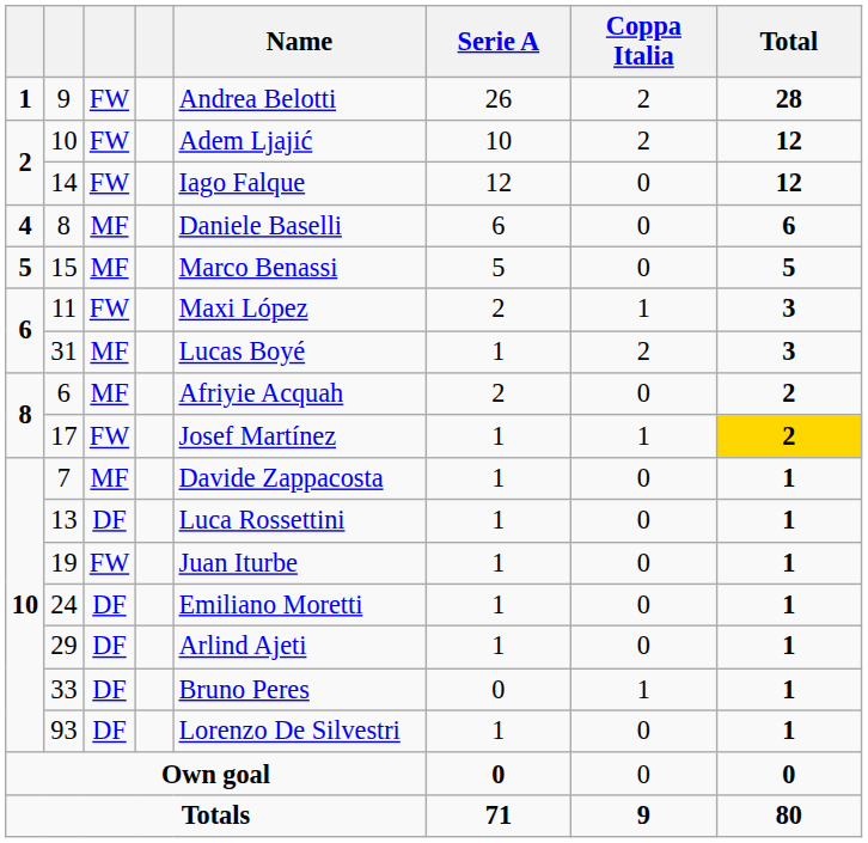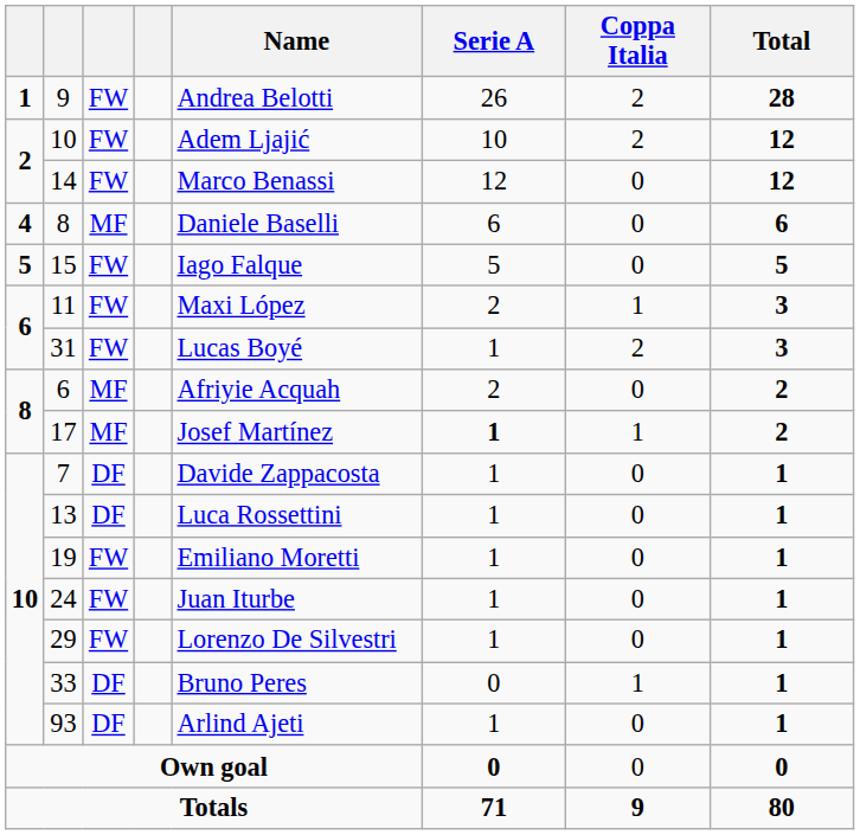 <table class="wikitable" style="text-align:center">
 <tr>
 <th width=15></th>
 <th width=15></th>
 <th width=15></th>
 <th width=15></th>
 <th width=145>Name</th>
 <th width=80><a href='#'>Serie A</a></th>
 <th width=80><a href='#'>Coppa Italia</a></th>
 <th width=80>Total</th>
 </tr>
 <tr>
 <td><strong>1</strong></td>
 <td>9</td>
 <td><a href='#'>FW</a></td>
 <td></td>
 <td align=left><a href='#'>Andrea Belotti</a></td>
 <td>26</td>
 <td>2</td>
 <td><strong>28</strong></td>
 </tr>
 <tr>
 <td rowspan=2><strong>2</strong></td>
 <td>10</td>
 <td><a href='#'>FW</a></td>
 <td></td>
 <td align=left><a href='#'>Adem Ljajić</a></td>
 <td>10</td>
 <td>2</td>
 <td><strong>12</strong></td>
 </tr>
 <tr>
 <td>14</td>
 <td><a href='#'>FW</a></td>
 <td></td>
-<td align=left><a href='#'>Iago Falque</a></td>
+<td align=left><a href='#'>Marco Benassi</a></td>
 <td>12</td>
 <td>0</td>
 <td><strong>12</strong></td>
 </tr>
 <tr>
 <td><strong>4</strong></td>
 <td>8</td>
 <td><a href='#'>MF</a></td>
 <td></td>
 <td align=left><a href='#'>Daniele Baselli</a></td>
 <td>6</td>
 <td>0</td>
 <td><strong>6</strong></td>
 </tr>
 <tr>
 <td><strong>5</strong></td>
 <td>15</td>
-<td><a href='#'>MF</a></td>
+<td><a href='#'>FW</a></td>
 <td></td>
-<td align=left><a href='#'>Marco Benassi</a></td>
+<td align=left><a href='#'>Iago Falque</a></td>
 <td>5</td>
 <td>0</td>
 <td><strong>5</strong></td>
 </tr>
 <tr>
 <td rowspan=2><strong>6</strong></td>
 <td>11</td>
 <td><a href='#'>FW</a></td>
 <td></td>
 <td align=left><a href='#'>Maxi López</a></td>
 <td>2</td>
 <td>1</td>
 <td><strong>3</strong></td>
 </tr>
 <tr>
 <td>31</td>
-<td><a href='#'>MF</a></td>
+<td><a href='#'>FW</a></td>
 <td></td>
 <td align=left><a href='#'>Lucas Boyé</a></td>
 <td>1</td>
 <td>2</td>
 <td><strong>3</strong></td>
 </tr>
 <tr>
 <td rowspan=2><strong>8</strong></td>
 <td>6</td>
 <td><a href='#'>MF</a></td>
 <td></td>
 <td align=left><a href='#'>Afriyie Acquah</a></td>
 <td>2</td>
 <td>0</td>
 <td><strong>2</strong></td>
 </tr>
 <tr>
 <td>17</td>
-<td><a href='#'>FW</a></td>
+<td><a href='#'>MF</a></td>
 <td></td>
 <td align=left><a href='#'>Josef Martínez</a></td>
+<td><strong>1</strong></td>
 <td>1</td>
-<td>1</td>
-<td style="background: gold;"><strong>2</strong></td>
+<td><strong>2</strong></td>
 </tr>
 <tr>
 <td rowspan=7><strong>10</strong></td>
 <td>7</td>
-<td><a href='#'>MF</a></td>
+<td><a href='#'>DF</a></td>
 <td></td>
 <td align=left><a href='#'>Davide Zappacosta</a></td>
 <td>1</td>
 <td>0</td>
 <td><strong>1</strong></td>
 </tr>
 <tr>
 <td>13</td>
 <td><a href='#'>DF</a></td>
 <td></td>
 <td align=left><a href='#'>Luca Rossettini</a></td>
 <td>1</td>
 <td>0</td>
 <td><strong>1</strong></td>
 </tr>
 <tr>
 <td>19</td>
 <td><a href='#'>FW</a></td>
 <td></td>
+<td align=left><a href='#'>Emiliano Moretti</a></td>
+<td>1</td>
+<td>0</td>
+<td><strong>1</strong></td>
+</tr>
+<tr>
+<td>24</td>
+<td><a href='#'>FW</a></td>
+<td></td>
 <td align=left><a href='#'>Juan Iturbe</a></td>
 <td>1</td>
 <td>0</td>
 <td><strong>1</strong></td>
 </tr>
 <tr>
-<td>24</td>
-<td><a href='#'>DF</a></td>
+<td>29</td>
+<td><a href='#'>FW</a></td>
 <td></td>
-<td align=left><a href='#'>Emiliano Moretti</a></td>
-<td>1</td>
-<td>0</td>
-<td><strong>1</strong></td>
-</tr>
-<tr>
-<td>29</td>
-<td><a href='#'>DF</a></td>
-<td></td>
-<td align=left><a href='#'>Arlind Ajeti</a></td>
+<td align=left><a href='#'>Lorenzo De Silvestri</a></td>
 <td>1</td>
 <td>0</td>
 <td><strong>1</strong></td>
 </tr>
 <tr>
 <td>33</td>
 <td><a href='#'>DF</a></td>
 <td></td>
 <td align=left><a href='#'>Bruno Peres</a></td>
 <td>0</td>
 <td>1</td>
 <td><strong>1</strong></td>
 </tr>
 <tr>
 <td>93</td>
 <td><a href='#'>DF</a></td>
 <td></td>
-<td align=left><a href='#'>Lorenzo De Silvestri</a></td>
+<td align=left><a href='#'>Arlind Ajeti</a></td>
 <td>1</td>
 <td>0</td>
 <td><strong>1</strong></td>
 </tr>
 <tr>
 <td colspan=5><strong>Own goal</strong></td>
 <td><strong>0</strong></td>
 <td>0</td>
 <td><strong>0</strong></td>
 </tr>
 <tr>
 <td colspan=5><strong>Totals</strong></td>
 <td><strong>71</strong></td>
 <td><strong>9</strong></td>
 <td><strong>80</strong></td>
 </tr>
 </table>
